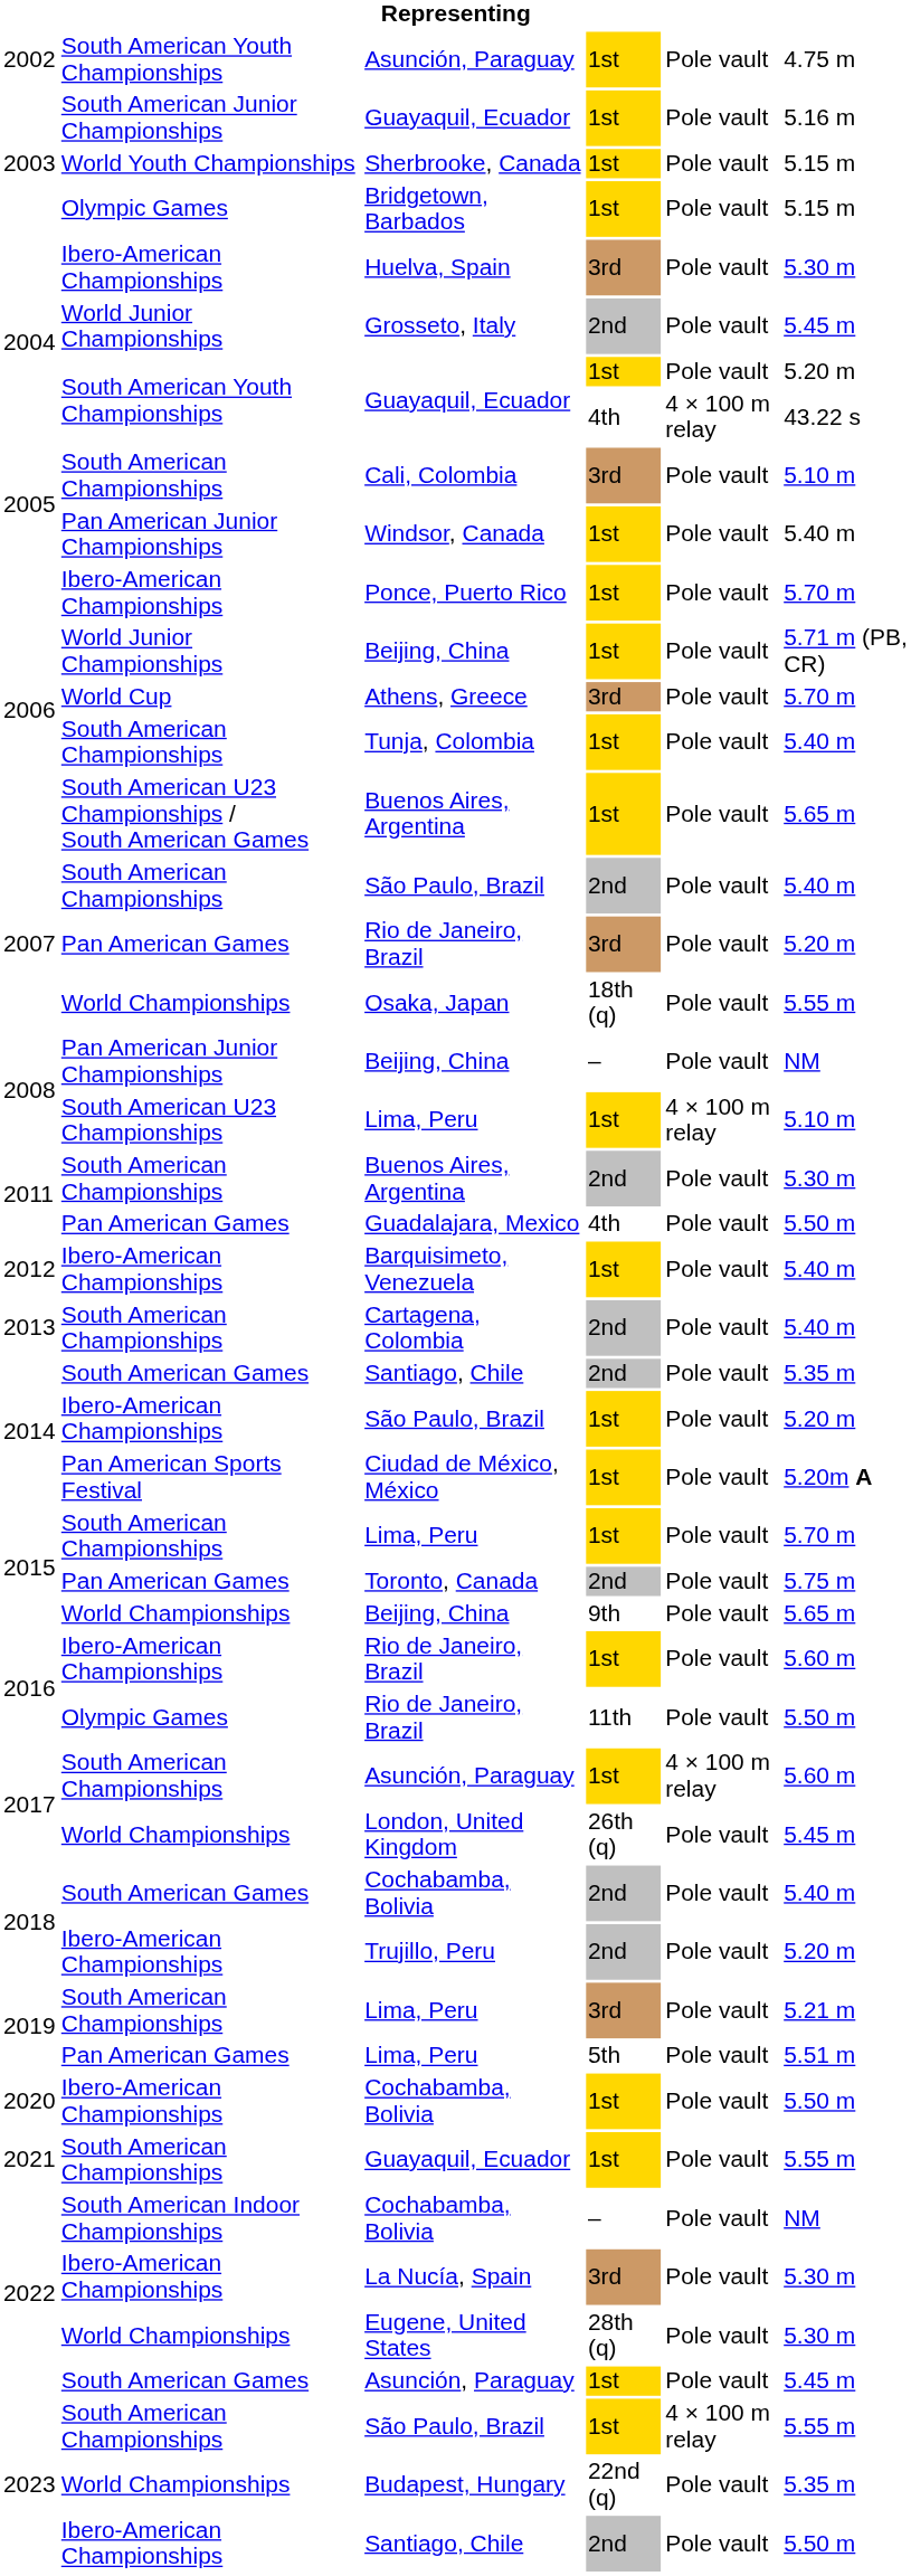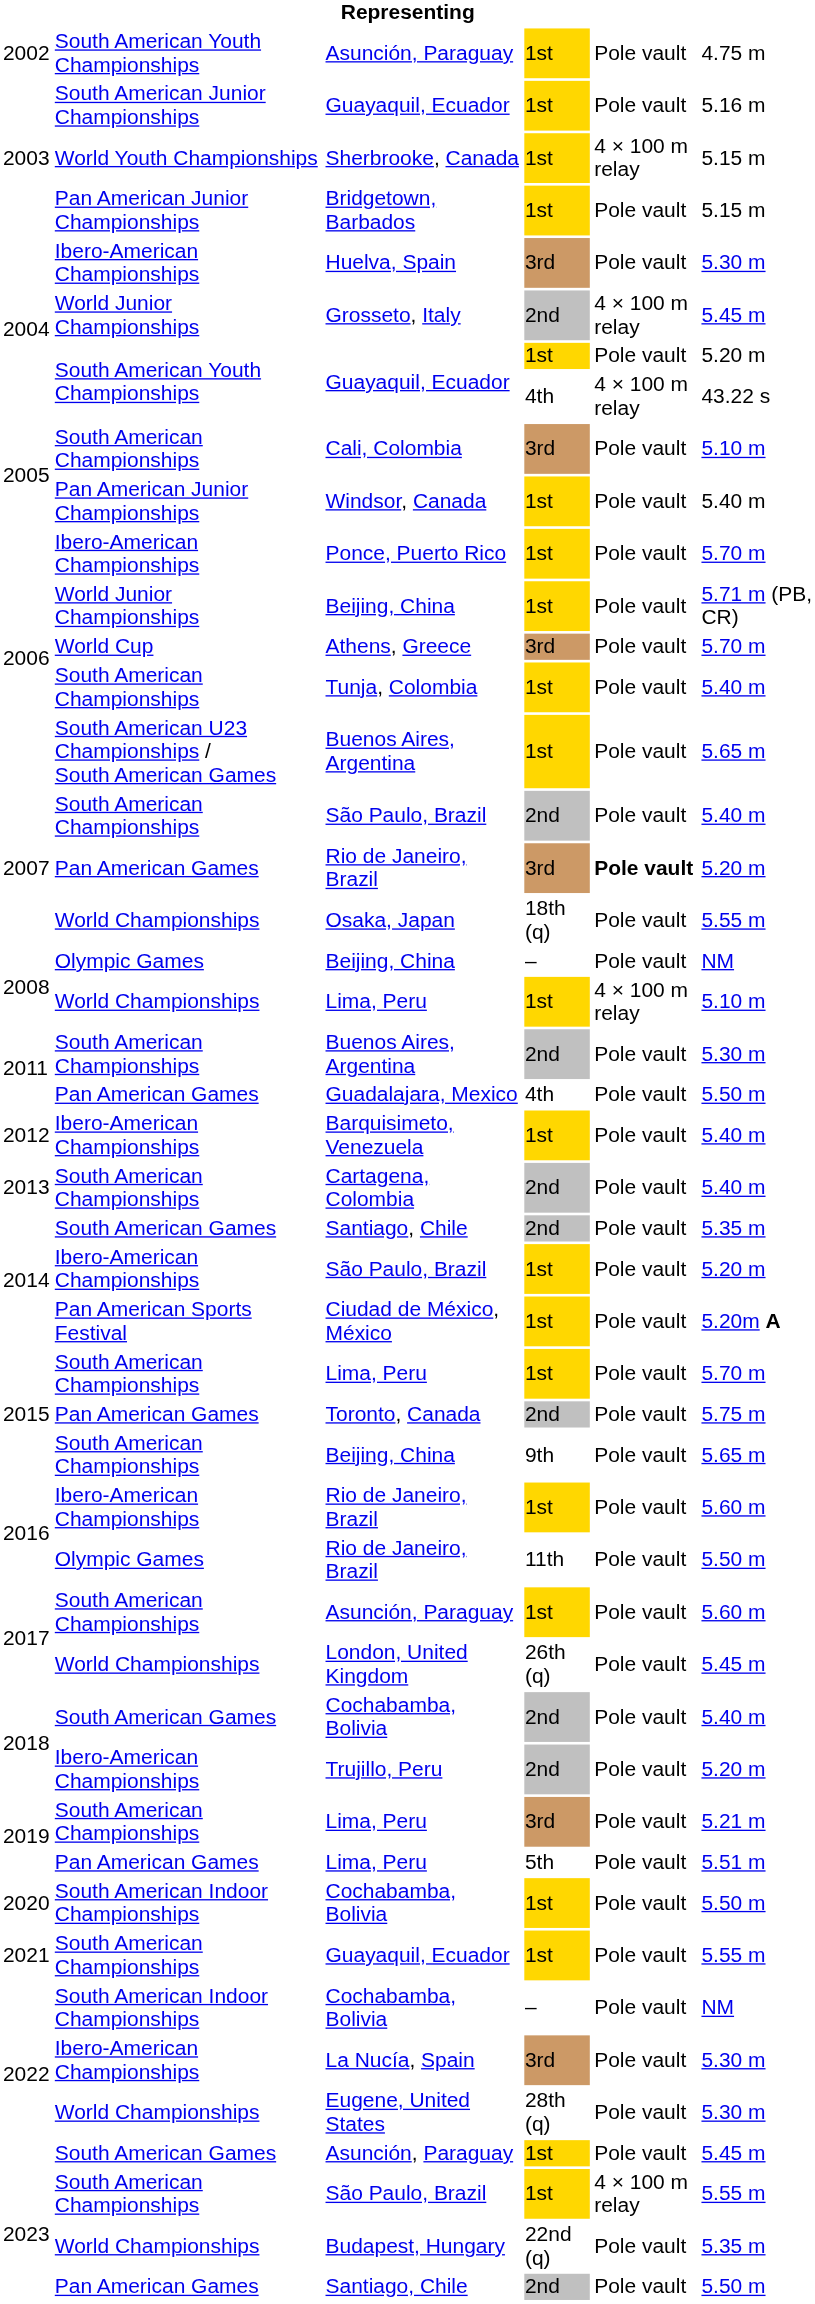 <table>
 <tr>
 <th colspan="6">Representing </th>
 </tr>
 <tr>
 <td>2002</td>
 <td><a href='#'>South American Youth Championships</a></td>
 <td><a href='#'>Asunción, Paraguay</a></td>
 <td bgcolor="gold">1st</td>
 <td>Pole vault</td>
 <td>4.75 m</td>
 </tr>
 <tr>
 <td rowspan=3>2003</td>
 <td><a href='#'>South American Junior Championships</a></td>
 <td><a href='#'>Guayaquil, Ecuador</a></td>
 <td bgcolor="gold">1st</td>
 <td>Pole vault</td>
 <td>5.16 m</td>
 </tr>
 <tr>
 <td><a href='#'>World Youth Championships</a></td>
 <td><a href='#'>Sherbrooke</a>, <a href='#'>Canada</a></td>
 <td bgcolor=gold>1st</td>
-<td>Pole vault</td>
+<td>4 × 100 m relay</td>
 <td>5.15 m</td>
 </tr>
 <tr>
-<td><a href='#'>Olympic Games</a></td>
+<td><a href='#'>Pan American Junior Championships</a></td>
 <td><a href='#'>Bridgetown, Barbados</a></td>
 <td bgcolor="gold">1st</td>
 <td>Pole vault</td>
 <td>5.15 m</td>
 </tr>
 <tr>
 <td rowspan=4>2004</td>
 <td><a href='#'>Ibero-American Championships</a></td>
 <td><a href='#'>Huelva, Spain</a></td>
 <td bgcolor="cc9966">3rd</td>
 <td>Pole vault</td>
 <td><a href='#'>5.30 m</a></td>
 </tr>
 <tr>
 <td><a href='#'>World Junior Championships</a></td>
 <td><a href='#'>Grosseto</a>, <a href='#'>Italy</a></td>
 <td bgcolor=silver>2nd</td>
-<td>Pole vault</td>
+<td>4 × 100 m relay</td>
 <td><a href='#'>5.45 m</a></td>
 </tr>
 <tr>
 <td rowspan=2><a href='#'>South American Youth Championships</a></td>
 <td rowspan=2><a href='#'>Guayaquil, Ecuador</a></td>
 <td bgcolor="gold">1st</td>
 <td>Pole vault</td>
 <td>5.20 m</td>
 </tr>
 <tr>
 <td>4th</td>
 <td>4 × 100 m relay</td>
 <td>43.22 s</td>
 </tr>
 <tr>
 <td rowspan=2>2005</td>
 <td><a href='#'>South American Championships</a></td>
 <td><a href='#'>Cali, Colombia</a></td>
 <td bgcolor="cc9966">3rd</td>
 <td>Pole vault</td>
 <td><a href='#'>5.10 m</a></td>
 </tr>
 <tr>
 <td><a href='#'>Pan American Junior Championships</a></td>
 <td><a href='#'>Windsor</a>, <a href='#'>Canada</a></td>
 <td bgcolor="gold">1st</td>
 <td>Pole vault</td>
 <td>5.40 m</td>
 </tr>
 <tr>
 <td rowspan=5>2006</td>
 <td><a href='#'>Ibero-American Championships</a></td>
 <td><a href='#'>Ponce, Puerto Rico</a></td>
 <td bgcolor="gold">1st</td>
 <td>Pole vault</td>
 <td><a href='#'>5.70 m</a></td>
 </tr>
 <tr>
 <td><a href='#'>World Junior Championships</a></td>
 <td><a href='#'>Beijing, China</a></td>
 <td bgcolor=gold>1st</td>
 <td>Pole vault</td>
 <td><a href='#'>5.71 m</a> (PB, CR)</td>
 </tr>
 <tr>
 <td><a href='#'>World Cup</a></td>
 <td><a href='#'>Athens</a>, <a href='#'>Greece</a></td>
 <td bgcolor=cc9966>3rd</td>
 <td>Pole vault</td>
 <td><a href='#'>5.70 m</a></td>
 </tr>
 <tr>
 <td><a href='#'>South American Championships</a></td>
 <td><a href='#'>Tunja</a>, <a href='#'>Colombia</a></td>
 <td bgcolor="gold">1st</td>
 <td>Pole vault</td>
 <td><a href='#'>5.40 m</a></td>
 </tr>
 <tr>
 <td><a href='#'>South American U23 Championships</a> /<br> <a href='#'>South American Games</a></td>
 <td><a href='#'>Buenos Aires, Argentina</a></td>
 <td bgcolor="gold">1st</td>
 <td>Pole vault</td>
 <td><a href='#'>5.65 m</a></td>
 </tr>
 <tr>
 <td rowspan=3>2007</td>
 <td><a href='#'>South American Championships</a></td>
 <td><a href='#'>São Paulo, Brazil</a></td>
 <td bgcolor="silver">2nd</td>
 <td>Pole vault</td>
 <td><a href='#'>5.40 m</a></td>
 </tr>
 <tr>
 <td><a href='#'>Pan American Games</a></td>
 <td><a href='#'>Rio de Janeiro, Brazil</a></td>
 <td bgcolor=cc9966>3rd</td>
-<td>Pole vault</td>
+<td><strong>Pole vault</strong></td>
 <td><a href='#'>5.20 m</a></td>
 </tr>
 <tr>
 <td><a href='#'>World Championships</a></td>
 <td><a href='#'>Osaka, Japan</a></td>
 <td>18th (q)</td>
 <td>Pole vault</td>
 <td><a href='#'>5.55 m</a></td>
 </tr>
 <tr>
 <td rowspan=2>2008</td>
-<td><a href='#'>Pan American Junior Championships</a></td>
+<td><a href='#'>Olympic Games</a></td>
 <td><a href='#'>Beijing, China</a></td>
 <td>–</td>
 <td>Pole vault</td>
 <td><a href='#'>NM</a></td>
 </tr>
 <tr>
-<td><a href='#'>South American U23 Championships</a></td>
+<td><a href='#'>World Championships</a></td>
 <td><a href='#'>Lima, Peru</a></td>
 <td bgcolor="gold">1st</td>
 <td>4 × 100 m relay</td>
 <td><a href='#'>5.10 m</a></td>
 </tr>
 <tr>
 <td rowspan=2>2011</td>
 <td><a href='#'>South American Championships</a></td>
 <td><a href='#'>Buenos Aires, Argentina</a></td>
 <td bgcolor="silver">2nd</td>
 <td>Pole vault</td>
 <td><a href='#'>5.30 m</a></td>
 </tr>
 <tr>
 <td><a href='#'>Pan American Games</a></td>
 <td><a href='#'>Guadalajara, Mexico</a></td>
 <td>4th</td>
 <td>Pole vault</td>
 <td><a href='#'>5.50 m</a></td>
 </tr>
 <tr>
 <td>2012</td>
 <td><a href='#'>Ibero-American Championships</a></td>
 <td><a href='#'>Barquisimeto, Venezuela</a></td>
 <td bgcolor="gold">1st</td>
 <td>Pole vault</td>
 <td><a href='#'>5.40 m</a></td>
 </tr>
 <tr>
 <td>2013</td>
 <td><a href='#'>South American Championships</a></td>
 <td><a href='#'>Cartagena, Colombia</a></td>
 <td bgcolor="silver">2nd</td>
 <td>Pole vault</td>
 <td><a href='#'>5.40 m</a></td>
 </tr>
 <tr>
 <td rowspan=3>2014</td>
 <td><a href='#'>South American Games</a></td>
 <td><a href='#'>Santiago</a>, <a href='#'>Chile</a></td>
 <td bgcolor=silver>2nd</td>
 <td>Pole vault</td>
 <td><a href='#'>5.35 m</a></td>
 </tr>
 <tr>
 <td><a href='#'>Ibero-American Championships</a></td>
 <td><a href='#'>São Paulo, Brazil</a></td>
 <td bgcolor="gold">1st</td>
 <td>Pole vault</td>
 <td><a href='#'>5.20 m</a></td>
 </tr>
 <tr>
 <td><a href='#'>Pan American Sports Festival</a></td>
 <td><a href='#'>Ciudad de México</a>, <a href='#'>México</a></td>
 <td bgcolor=gold>1st</td>
 <td>Pole vault</td>
 <td><a href='#'>5.20m</a> <strong>A</strong></td>
 </tr>
 <tr>
 <td rowspan=3>2015</td>
 <td><a href='#'>South American Championships</a></td>
 <td><a href='#'>Lima, Peru</a></td>
 <td bgcolor=gold>1st</td>
 <td>Pole vault</td>
 <td><a href='#'>5.70 m</a></td>
 </tr>
 <tr>
 <td><a href='#'>Pan American Games</a></td>
 <td><a href='#'>Toronto</a>, <a href='#'>Canada</a></td>
 <td bgcolor=silver>2nd</td>
 <td>Pole vault</td>
 <td><a href='#'>5.75 m</a></td>
 </tr>
 <tr>
-<td><a href='#'>World Championships</a></td>
+<td><a href='#'>South American Championships</a></td>
 <td><a href='#'>Beijing, China</a></td>
 <td>9th</td>
 <td>Pole vault</td>
 <td><a href='#'>5.65 m</a></td>
 </tr>
 <tr>
 <td rowspan=2>2016</td>
 <td><a href='#'>Ibero-American Championships</a></td>
 <td><a href='#'>Rio de Janeiro, Brazil</a></td>
 <td bgcolor=gold>1st</td>
 <td>Pole vault</td>
 <td><a href='#'>5.60 m</a></td>
 </tr>
 <tr>
 <td><a href='#'>Olympic Games</a></td>
 <td><a href='#'>Rio de Janeiro, Brazil</a></td>
 <td>11th</td>
 <td>Pole vault</td>
 <td><a href='#'>5.50 m</a></td>
 </tr>
 <tr>
 <td rowspan=2>2017</td>
 <td><a href='#'>South American Championships</a></td>
 <td><a href='#'>Asunción, Paraguay</a></td>
 <td bgcolor=gold>1st</td>
-<td>4 × 100 m relay</td>
+<td>Pole vault</td>
 <td><a href='#'>5.60 m</a></td>
 </tr>
 <tr>
 <td><a href='#'>World Championships</a></td>
 <td><a href='#'>London, United Kingdom</a></td>
 <td>26th (q)</td>
 <td>Pole vault</td>
 <td><a href='#'>5.45 m</a></td>
 </tr>
 <tr>
 <td rowspan=2>2018</td>
 <td><a href='#'>South American Games</a></td>
 <td><a href='#'>Cochabamba, Bolivia</a></td>
 <td bgcolor=silver>2nd</td>
 <td>Pole vault</td>
 <td><a href='#'>5.40 m</a></td>
 </tr>
 <tr>
 <td><a href='#'>Ibero-American Championships</a></td>
 <td><a href='#'>Trujillo, Peru</a></td>
 <td bgcolor=silver>2nd</td>
 <td>Pole vault</td>
 <td><a href='#'>5.20 m</a></td>
 </tr>
 <tr>
 <td rowspan=2>2019</td>
 <td><a href='#'>South American Championships</a></td>
 <td><a href='#'>Lima, Peru</a></td>
 <td bgcolor=cc9966>3rd</td>
 <td>Pole vault</td>
 <td><a href='#'>5.21 m</a></td>
 </tr>
 <tr>
 <td><a href='#'>Pan American Games</a></td>
 <td><a href='#'>Lima, Peru</a></td>
 <td>5th</td>
 <td>Pole vault</td>
 <td><a href='#'>5.51 m</a></td>
 </tr>
 <tr>
 <td>2020</td>
-<td><a href='#'>Ibero-American Championships</a></td>
+<td><a href='#'>South American Indoor Championships</a></td>
 <td><a href='#'>Cochabamba, Bolivia</a></td>
 <td bgcolor=gold>1st</td>
 <td>Pole vault</td>
 <td><a href='#'>5.50 m</a></td>
 </tr>
 <tr>
 <td>2021</td>
 <td><a href='#'>South American Championships</a></td>
 <td><a href='#'>Guayaquil, Ecuador</a></td>
 <td bgcolor=gold>1st</td>
 <td>Pole vault</td>
 <td><a href='#'>5.55 m</a></td>
 </tr>
 <tr>
 <td rowspan=4>2022</td>
 <td><a href='#'>South American Indoor Championships</a></td>
 <td><a href='#'>Cochabamba, Bolivia</a></td>
 <td>–</td>
 <td>Pole vault</td>
 <td><a href='#'>NM</a></td>
 </tr>
 <tr>
 <td><a href='#'>Ibero-American Championships</a></td>
 <td><a href='#'>La Nucía</a>, <a href='#'>Spain</a></td>
 <td bgcolor=cc9966>3rd</td>
 <td>Pole vault</td>
 <td><a href='#'>5.30 m</a></td>
 </tr>
 <tr>
 <td><a href='#'>World Championships</a></td>
 <td><a href='#'>Eugene, United States</a></td>
 <td>28th (q)</td>
 <td>Pole vault</td>
 <td><a href='#'>5.30 m</a></td>
 </tr>
 <tr>
 <td><a href='#'>South American Games</a></td>
 <td><a href='#'>Asunción</a>, <a href='#'>Paraguay</a></td>
 <td bgcolor=gold>1st</td>
 <td>Pole vault</td>
 <td><a href='#'>5.45 m</a></td>
 </tr>
 <tr>
 <td rowspan=3>2023</td>
 <td><a href='#'>South American Championships</a></td>
 <td><a href='#'>São Paulo, Brazil</a></td>
 <td bgcolor=gold>1st</td>
 <td>4 × 100 m relay</td>
 <td><a href='#'>5.55 m</a></td>
 </tr>
 <tr>
 <td><a href='#'>World Championships</a></td>
 <td><a href='#'>Budapest, Hungary</a></td>
 <td>22nd (q)</td>
 <td>Pole vault</td>
 <td><a href='#'>5.35 m</a></td>
 </tr>
 <tr>
-<td><a href='#'>Ibero-American Championships</a></td>
+<td><a href='#'>Pan American Games</a></td>
 <td><a href='#'>Santiago, Chile</a></td>
 <td bgcolor=silver>2nd</td>
 <td>Pole vault</td>
 <td><a href='#'>5.50 m</a></td>
 </tr>
 </table>
